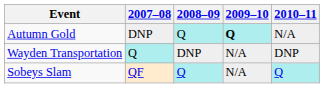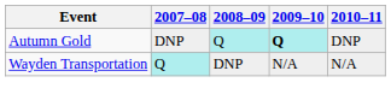 <table class="wikitable">
 <tr>
 <th>Event</th>
 <th><a href='#'>2007–08</a></th>
 <th><a href='#'>2008–09</a></th>
 <th><a href='#'>2009–10</a></th>
 <th><a href='#'>2010–11</a></th>
 </tr>
 <tr>
 <td><a href='#'>Autumn Gold</a></td>
 <td style="background:#EFEFEF;">DNP</td>
 <td style="background:#afeeee;">Q</td>
 <td style="background:#afeeee;"><strong>Q</strong></td>
-<td style="background:#EFEFEF;">N/A</td>
+<td style="background:#EFEFEF;">DNP</td>
 </tr>
 <tr>
 <td><a href='#'>Wayden Transportation</a></td>
 <td style="background:#afeeee;">Q</td>
 <td style="background:#EFEFEF;">DNP</td>
 <td style="background:#EFEFEF;">N/A</td>
-<td style="background:#EFEFEF;">DNP</td>
-</tr>
-<tr>
-<td><a href='#'>Sobeys Slam</a></td>
-<td style="background:#ffebcd;"><a href='#'>QF</a></td>
-<td style="background:#afeeee;"><a href='#'>Q</a></td>
 <td style="background:#EFEFEF;">N/A</td>
-<td style="background:#afeeee;"><a href='#'>Q</a></td>
 </tr>
 </table>
